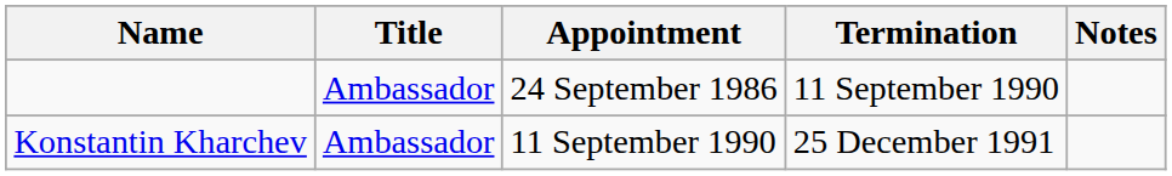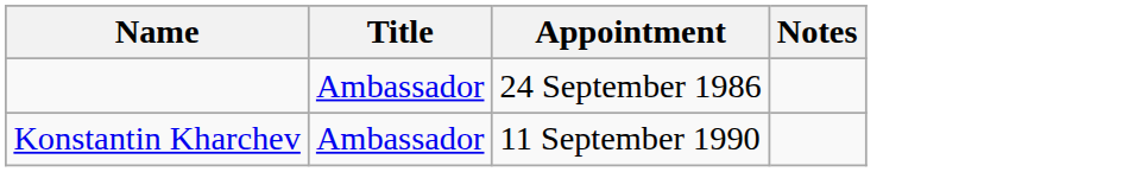 <table class="wikitable">
 <tr valign="middle">
 <th>Name</th>
 <th>Title</th>
 <th>Appointment</th>
-<th>Termination</th>
 <th>Notes</th>
 </tr>
 <tr>
 <td></td>
 <td><a href='#'>Ambassador</a></td>
 <td>24 September 1986</td>
-<td>11 September 1990</td>
 <td></td>
 </tr>
 <tr>
 <td><a href='#'>Konstantin Kharchev</a></td>
 <td><a href='#'>Ambassador</a></td>
 <td>11 September 1990</td>
-<td>25 December 1991</td>
 <td></td>
 </tr>
 </table>
